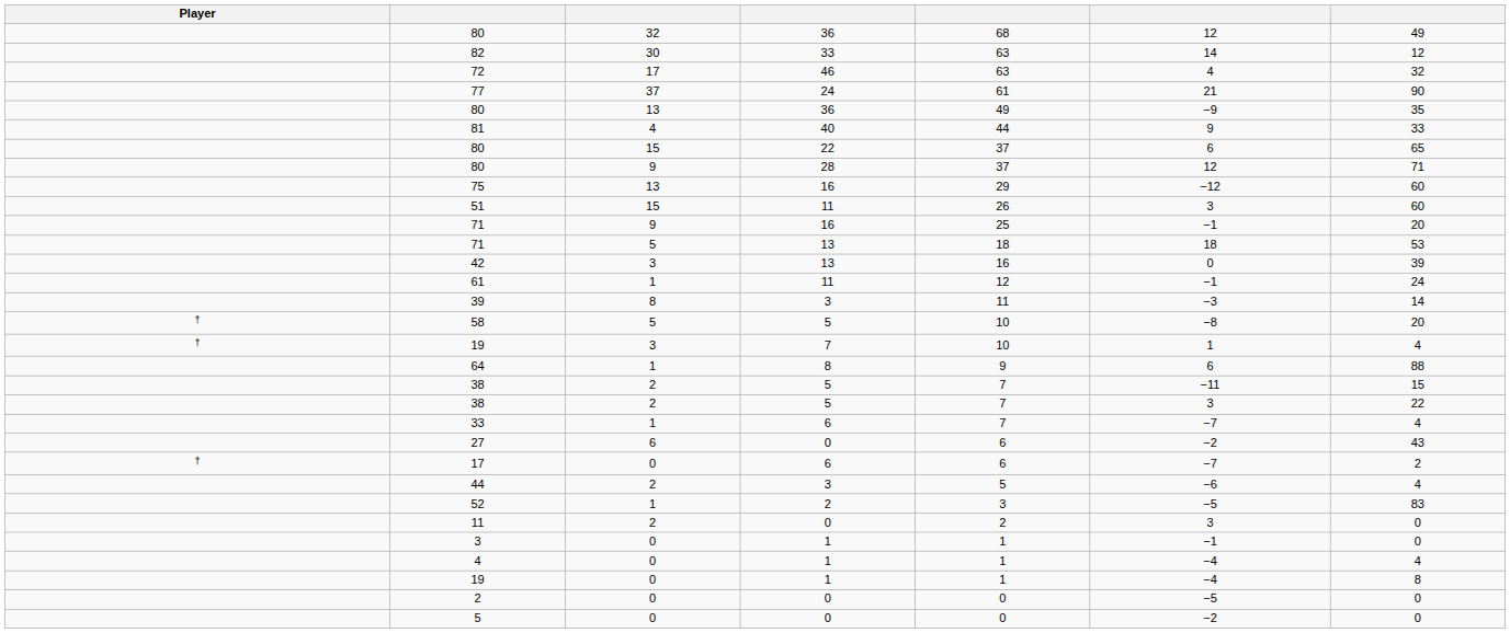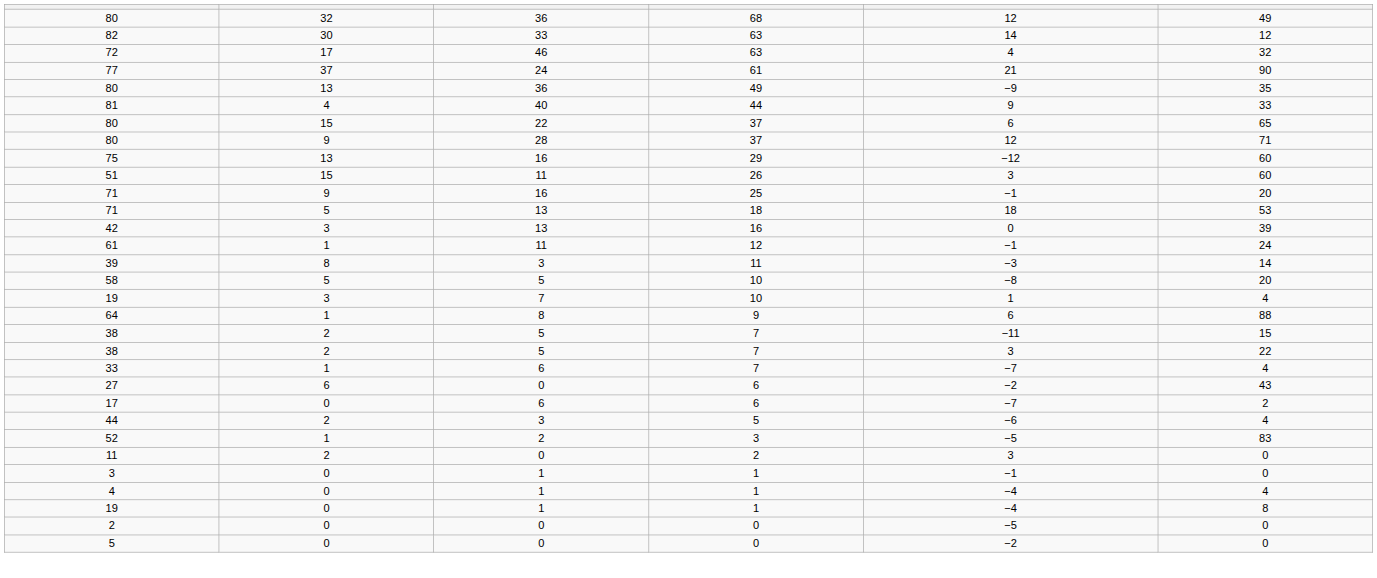 <table class="wikitable sortable" style="width:100%; text-align:center;">
 <tr>
-<th>Player</th>
 <th></th>
 <th></th>
 <th></th>
 <th></th>
 <th data-sort-type="number"></th>
 <th></th>
 </tr>
 <tr>
-<td></td>
 <td>80</td>
 <td>32</td>
 <td>36</td>
 <td>68</td>
 <td>12</td>
 <td>49</td>
 </tr>
 <tr>
-<td></td>
 <td>82</td>
 <td>30</td>
 <td>33</td>
 <td>63</td>
 <td>14</td>
 <td>12</td>
 </tr>
 <tr>
-<td></td>
 <td>72</td>
 <td>17</td>
 <td>46</td>
 <td>63</td>
 <td>4</td>
 <td>32</td>
 </tr>
 <tr>
-<td></td>
 <td>77</td>
 <td>37</td>
 <td>24</td>
 <td>61</td>
 <td>21</td>
 <td>90</td>
 </tr>
 <tr>
-<td></td>
 <td>80</td>
 <td>13</td>
 <td>36</td>
 <td>49</td>
 <td>−9</td>
 <td>35</td>
 </tr>
 <tr>
-<td></td>
 <td>81</td>
 <td>4</td>
 <td>40</td>
 <td>44</td>
 <td>9</td>
 <td>33</td>
 </tr>
 <tr>
-<td></td>
 <td>80</td>
 <td>15</td>
 <td>22</td>
 <td>37</td>
 <td>6</td>
 <td>65</td>
 </tr>
 <tr>
-<td></td>
 <td>80</td>
 <td>9</td>
 <td>28</td>
 <td>37</td>
 <td>12</td>
 <td>71</td>
 </tr>
 <tr>
-<td></td>
 <td>75</td>
 <td>13</td>
 <td>16</td>
 <td>29</td>
 <td>−12</td>
 <td>60</td>
 </tr>
 <tr>
-<td></td>
 <td>51</td>
 <td>15</td>
 <td>11</td>
 <td>26</td>
 <td>3</td>
 <td>60</td>
 </tr>
 <tr>
-<td></td>
 <td>71</td>
 <td>9</td>
 <td>16</td>
 <td>25</td>
 <td>−1</td>
 <td>20</td>
 </tr>
 <tr>
-<td></td>
 <td>71</td>
 <td>5</td>
 <td>13</td>
 <td>18</td>
 <td>18</td>
 <td>53</td>
 </tr>
 <tr>
-<td></td>
 <td>42</td>
 <td>3</td>
 <td>13</td>
 <td>16</td>
 <td>0</td>
 <td>39</td>
 </tr>
 <tr>
-<td></td>
 <td>61</td>
 <td>1</td>
 <td>11</td>
 <td>12</td>
 <td>−1</td>
 <td>24</td>
 </tr>
 <tr>
-<td></td>
 <td>39</td>
 <td>8</td>
 <td>3</td>
 <td>11</td>
 <td>−3</td>
 <td>14</td>
 </tr>
 <tr>
-<td><sup>†</sup></td>
 <td>58</td>
 <td>5</td>
 <td>5</td>
 <td>10</td>
 <td>−8</td>
 <td>20</td>
 </tr>
 <tr>
-<td><sup>†</sup></td>
 <td>19</td>
 <td>3</td>
 <td>7</td>
 <td>10</td>
 <td>1</td>
 <td>4</td>
 </tr>
 <tr>
-<td></td>
 <td>64</td>
 <td>1</td>
 <td>8</td>
 <td>9</td>
 <td>6</td>
 <td>88</td>
 </tr>
 <tr>
-<td></td>
 <td>38</td>
 <td>2</td>
 <td>5</td>
 <td>7</td>
 <td>−11</td>
 <td>15</td>
 </tr>
 <tr>
-<td></td>
 <td>38</td>
 <td>2</td>
 <td>5</td>
 <td>7</td>
 <td>3</td>
 <td>22</td>
 </tr>
 <tr>
-<td></td>
 <td>33</td>
 <td>1</td>
 <td>6</td>
 <td>7</td>
 <td>−7</td>
 <td>4</td>
 </tr>
 <tr>
-<td></td>
 <td>27</td>
 <td>6</td>
 <td>0</td>
 <td>6</td>
 <td>−2</td>
 <td>43</td>
 </tr>
 <tr>
-<td><sup>†</sup></td>
 <td>17</td>
 <td>0</td>
 <td>6</td>
 <td>6</td>
 <td>−7</td>
 <td>2</td>
 </tr>
 <tr>
-<td></td>
 <td>44</td>
 <td>2</td>
 <td>3</td>
 <td>5</td>
 <td>−6</td>
 <td>4</td>
 </tr>
 <tr>
-<td></td>
 <td>52</td>
 <td>1</td>
 <td>2</td>
 <td>3</td>
 <td>−5</td>
 <td>83</td>
 </tr>
 <tr>
-<td></td>
 <td>11</td>
 <td>2</td>
 <td>0</td>
 <td>2</td>
 <td>3</td>
 <td>0</td>
 </tr>
 <tr>
-<td></td>
 <td>3</td>
 <td>0</td>
 <td>1</td>
 <td>1</td>
 <td>−1</td>
 <td>0</td>
 </tr>
 <tr>
-<td></td>
 <td>4</td>
 <td>0</td>
 <td>1</td>
 <td>1</td>
 <td>−4</td>
 <td>4</td>
 </tr>
 <tr>
-<td></td>
 <td>19</td>
 <td>0</td>
 <td>1</td>
 <td>1</td>
 <td>−4</td>
 <td>8</td>
 </tr>
 <tr>
-<td></td>
 <td>2</td>
 <td>0</td>
 <td>0</td>
 <td>0</td>
 <td>−5</td>
 <td>0</td>
 </tr>
 <tr>
-<td></td>
 <td>5</td>
 <td>0</td>
 <td>0</td>
 <td>0</td>
 <td>−2</td>
 <td>0</td>
 </tr>
 </table>
